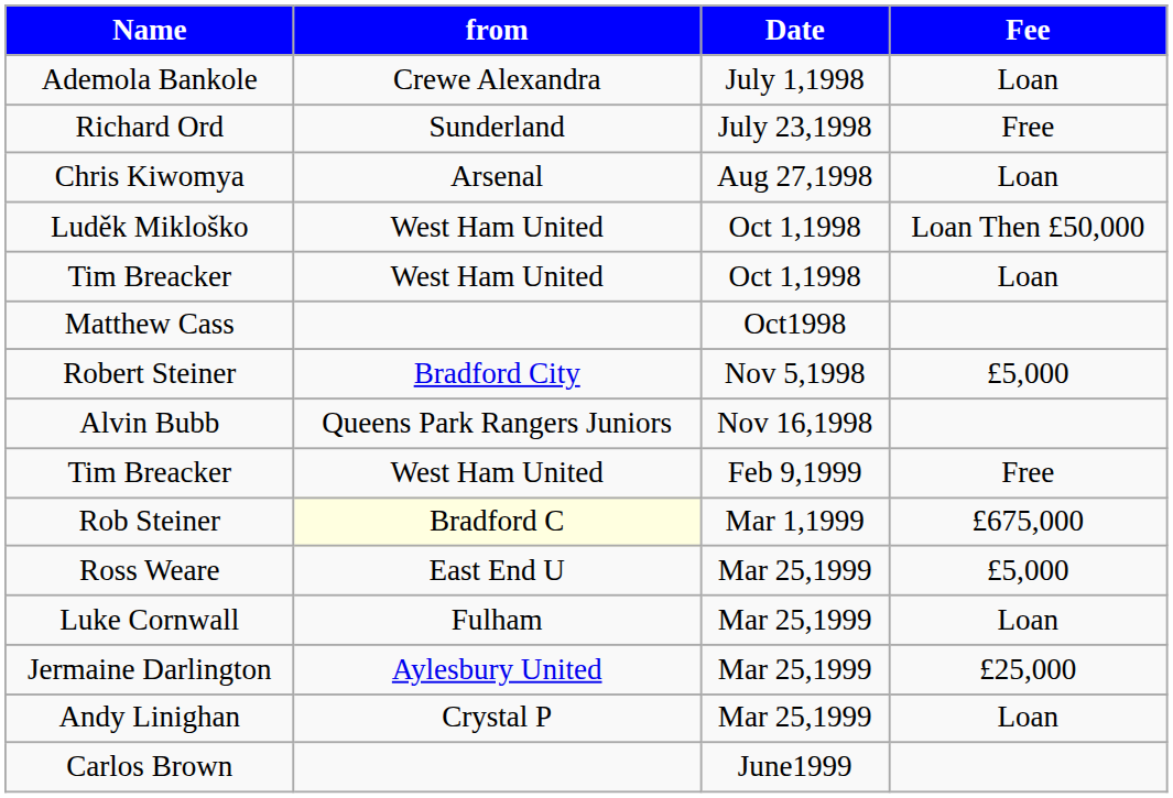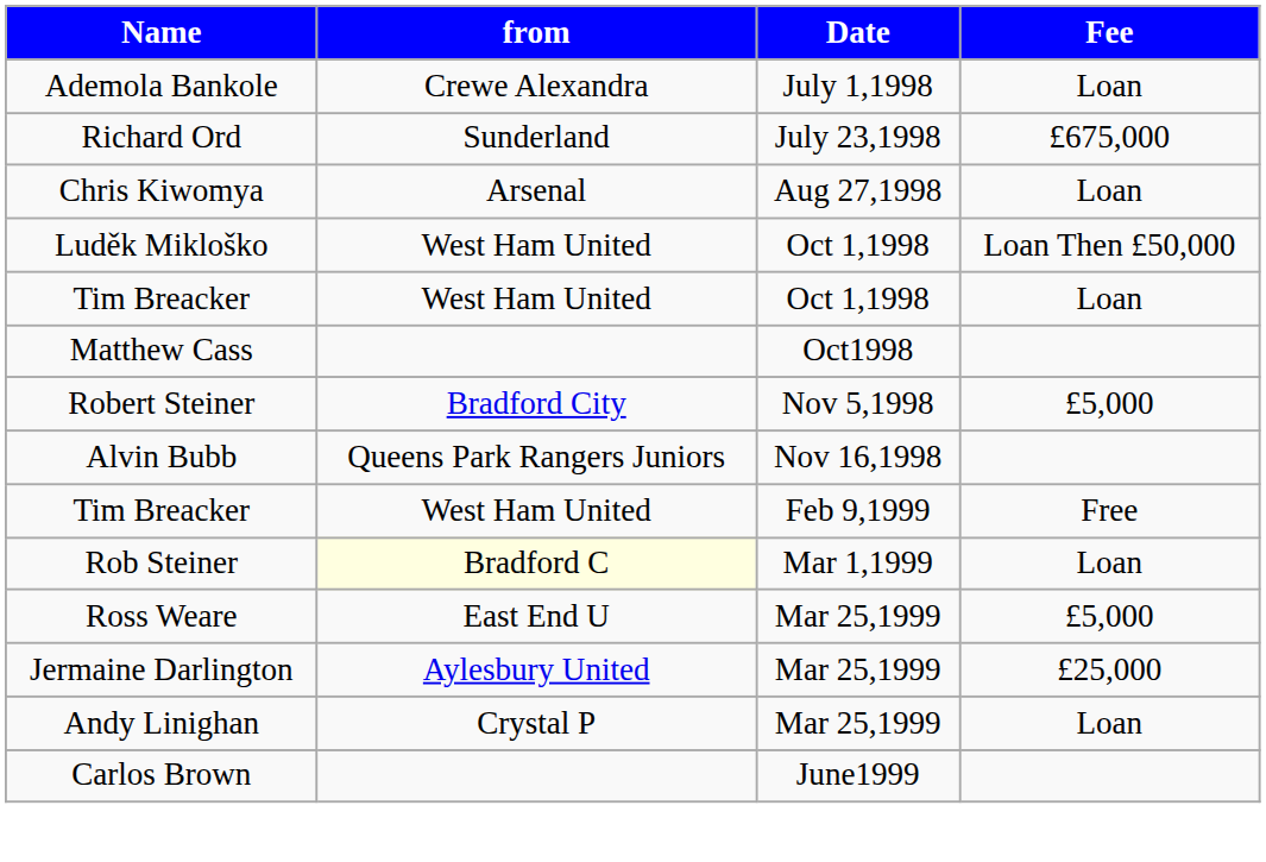 <table class="wikitable" style="text-align:center; font-size:90%; width:90%;">
 <tr>
 <th style="background:#0000FF; color:#FFFFFF; text-align:center;"><strong>Name</strong></th>
 <th style="background:#0000FF; color:#FFFFFF; text-align:center;">from</th>
 <th style="background:#0000FF; color:#FFFFFF; text-align:center;">Date</th>
 <th style="background:#0000FF; color:#FFFFFF; text-align:center;">Fee</th>
 </tr>
 <tr>
 <td>Ademola Bankole</td>
 <td>Crewe Alexandra</td>
 <td>July 1,1998</td>
 <td>Loan</td>
 </tr>
 <tr>
 <td>Richard Ord</td>
 <td>Sunderland</td>
 <td>July 23,1998</td>
-<td>Free</td>
+<td>£675,000</td>
 </tr>
 <tr>
 <td>Chris Kiwomya</td>
 <td>Arsenal</td>
 <td>Aug 27,1998</td>
 <td>Loan</td>
 </tr>
 <tr>
 <td>Luděk Mikloško</td>
 <td>West Ham United</td>
 <td>Oct 1,1998</td>
 <td>Loan Then £50,000</td>
 </tr>
 <tr>
 <td>Tim Breacker</td>
 <td>West Ham United</td>
 <td>Oct 1,1998</td>
 <td>Loan</td>
 </tr>
 <tr>
 <td>Matthew Cass</td>
 <td></td>
 <td>Oct1998</td>
 <td></td>
 </tr>
 <tr>
 <td>Robert Steiner</td>
 <td><a href='#'>Bradford City</a></td>
 <td>Nov 5,1998</td>
 <td>£5,000</td>
 </tr>
 <tr>
 <td>Alvin Bubb</td>
 <td>Queens Park Rangers Juniors</td>
 <td>Nov 16,1998</td>
 <td></td>
 </tr>
 <tr>
 <td>Tim Breacker</td>
 <td>West Ham United</td>
 <td>Feb 9,1999</td>
 <td>Free</td>
 </tr>
 <tr>
 <td>Rob Steiner</td>
 <td style="background: lightyellow;">Bradford C</td>
 <td>Mar 1,1999</td>
-<td>£675,000</td>
+<td>Loan</td>
 </tr>
 <tr>
 <td>Ross Weare</td>
 <td>East End U</td>
 <td>Mar 25,1999</td>
 <td>£5,000</td>
-</tr>
-<tr>
-<td>Luke Cornwall</td>
-<td>Fulham</td>
-<td>Mar 25,1999</td>
-<td>Loan</td>
 </tr>
 <tr>
 <td>Jermaine Darlington</td>
 <td><a href='#'>Aylesbury United</a></td>
 <td>Mar 25,1999</td>
 <td>£25,000</td>
 </tr>
 <tr>
 <td>Andy Linighan</td>
 <td>Crystal P</td>
 <td>Mar 25,1999</td>
 <td>Loan</td>
 </tr>
 <tr>
 <td>Carlos Brown</td>
 <td></td>
 <td>June1999</td>
 <td></td>
 </tr>
 </table>
